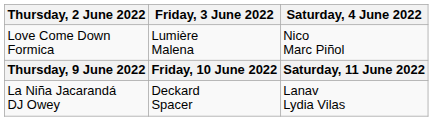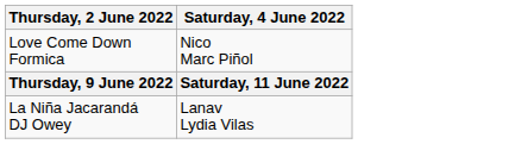 <table class="wikitable">
 <tr>
 <th>Thursday, 2 June 2022</th>
-<th>Friday, 3 June 2022</th>
 <th>Saturday, 4 June 2022</th>
 </tr>
 <tr valign="top">
 <td>Love Come Down<br>Formica</td>
-<td>Lumière<br>Malena</td>
 <td>Nico<br>Marc Piñol</td>
 </tr>
 <tr>
 <th>Thursday, 9 June 2022</th>
-<th>Friday, 10 June 2022</th>
 <th>Saturday, 11 June 2022</th>
 </tr>
 <tr valign="top">
 <td>La Niña Jacarandá<br>DJ Owey</td>
-<td>Deckard<br>Spacer</td>
 <td>Lanav<br>Lydia Vilas</td>
 </tr>
 </table>
